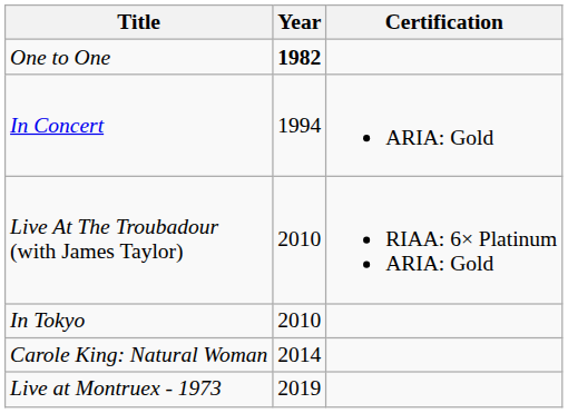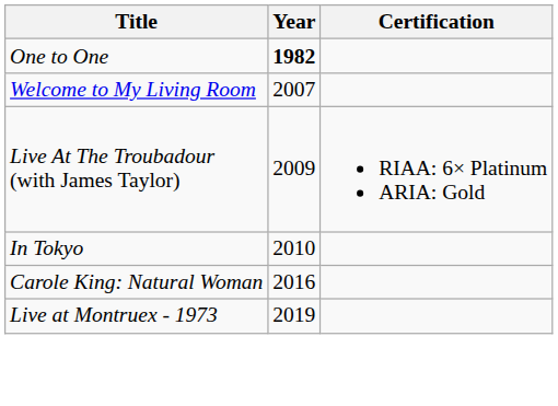 <table class="wikitable">
 <tr>
 <th>Title</th>
 <th>Year</th>
 <th>Certification</th>
 </tr>
 <tr>
 <td><em>One to One</em></td>
 <td><strong>1982</strong></td>
 <td></td>
 </tr>
 <tr>
-<td><em><a href='#'>In Concert</a></em></td>
-<td>1994</td>
-<td align=left><br><ul><li>ARIA: Gold</li></ul></td>
+<td><em><a href='#'>Welcome to My Living Room</a></em></td>
+<td>2007</td>
+<td></td>
 </tr>
 <tr>
 <td><em>Live At The Troubadour</em> <br> (with James Taylor)</td>
-<td>2010</td>
+<td>2009</td>
 <td><br><ul><li>RIAA: 6× Platinum</li><li>ARIA: Gold</li></ul></td>
 </tr>
 <tr>
 <td><em>In Tokyo</em></td>
 <td>2010</td>
 <td></td>
 </tr>
 <tr>
 <td><em>Carole King: Natural Woman</em></td>
-<td>2014</td>
+<td>2016</td>
 <td></td>
 </tr>
 <tr>
 <td><em>Live at Montruex - 1973</em></td>
 <td>2019</td>
 <td></td>
 </tr>
 </table>
